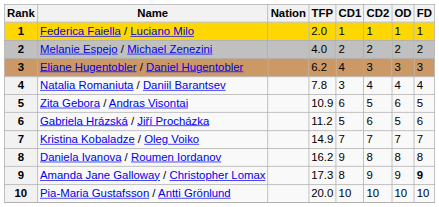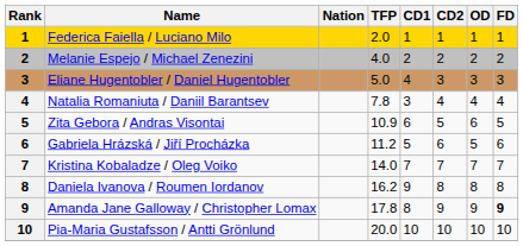 <table class="wikitable">
 <tr>
 <th>Rank</th>
 <th>Name</th>
 <th>Nation</th>
 <th>TFP</th>
 <th>CD1</th>
 <th>CD2</th>
 <th>OD</th>
 <th>FD</th>
 </tr>
 <tr bgcolor="gold">
 <td align="center"><strong>1</strong></td>
 <td><a href='#'>Federica Faiella</a> / <a href='#'>Luciano Milo</a></td>
 <td></td>
 <td>2.0</td>
 <td>1</td>
 <td>1</td>
 <td>1</td>
 <td>1</td>
 </tr>
 <tr bgcolor="silver">
 <td align="center"><strong>2</strong></td>
 <td><a href='#'>Melanie Espejo</a> / <a href='#'>Michael Zenezini</a></td>
 <td></td>
 <td>4.0</td>
 <td>2</td>
 <td>2</td>
 <td>2</td>
 <td>2</td>
 </tr>
 <tr bgcolor="cc9966">
 <td align="center"><strong>3</strong></td>
 <td><a href='#'>Eliane Hugentobler</a> / <a href='#'>Daniel Hugentobler</a></td>
 <td></td>
-<td>6.2</td>
+<td>5.0</td>
 <td>4</td>
 <td>3</td>
 <td>3</td>
 <td>3</td>
 </tr>
 <tr>
 <th>4</th>
 <td><a href='#'>Natalia Romaniuta</a> / <a href='#'>Daniil Barantsev</a></td>
 <td></td>
 <td>7.8</td>
 <td>3</td>
 <td>4</td>
 <td>4</td>
 <td>4</td>
 </tr>
 <tr>
 <th>5</th>
 <td><a href='#'>Zita Gebora</a> / <a href='#'>Andras Visontai</a></td>
 <td></td>
 <td>10.9</td>
 <td>6</td>
 <td>5</td>
 <td>6</td>
 <td>5</td>
 </tr>
 <tr>
 <th>6</th>
 <td><a href='#'>Gabriela Hrázská</a> / <a href='#'>Jiří Procházka</a></td>
 <td></td>
 <td>11.2</td>
 <td>5</td>
 <td>6</td>
 <td>5</td>
 <td>6</td>
 </tr>
 <tr>
 <th>7</th>
 <td><a href='#'>Kristina Kobaladze</a> / <a href='#'>Oleg Voiko</a></td>
 <td></td>
-<td>14.9</td>
+<td>14.0</td>
 <td>7</td>
 <td>7</td>
 <td>7</td>
 <td>7</td>
 </tr>
 <tr>
 <th>8</th>
 <td><a href='#'>Daniela Ivanova</a> / <a href='#'>Roumen Iordanov</a></td>
 <td></td>
 <td>16.2</td>
 <td>9</td>
 <td>8</td>
 <td>8</td>
 <td>8</td>
 </tr>
 <tr>
 <th>9</th>
 <td><a href='#'>Amanda Jane Galloway</a> / <a href='#'>Christopher Lomax</a></td>
 <td></td>
-<td>17.3</td>
+<td>17.8</td>
 <td>8</td>
 <td>9</td>
 <td>9</td>
 <td><strong>9</strong></td>
 </tr>
 <tr>
 <th>10</th>
 <td><a href='#'>Pia-Maria Gustafsson</a> / <a href='#'>Antti Grönlund</a></td>
 <td></td>
 <td>20.0</td>
 <td>10</td>
 <td>10</td>
 <td>10</td>
 <td>10</td>
 </tr>
 <tr>
 </tr>
 </table>
